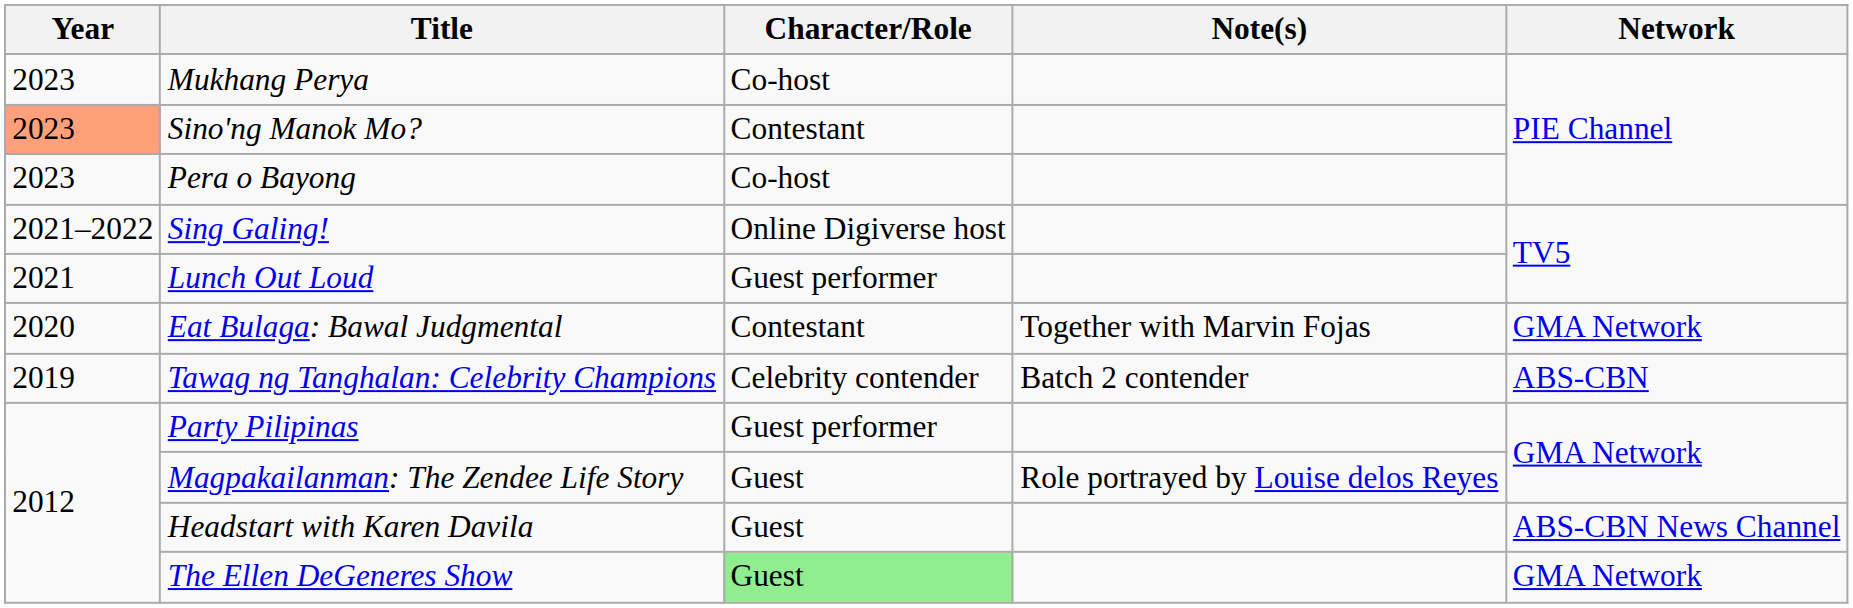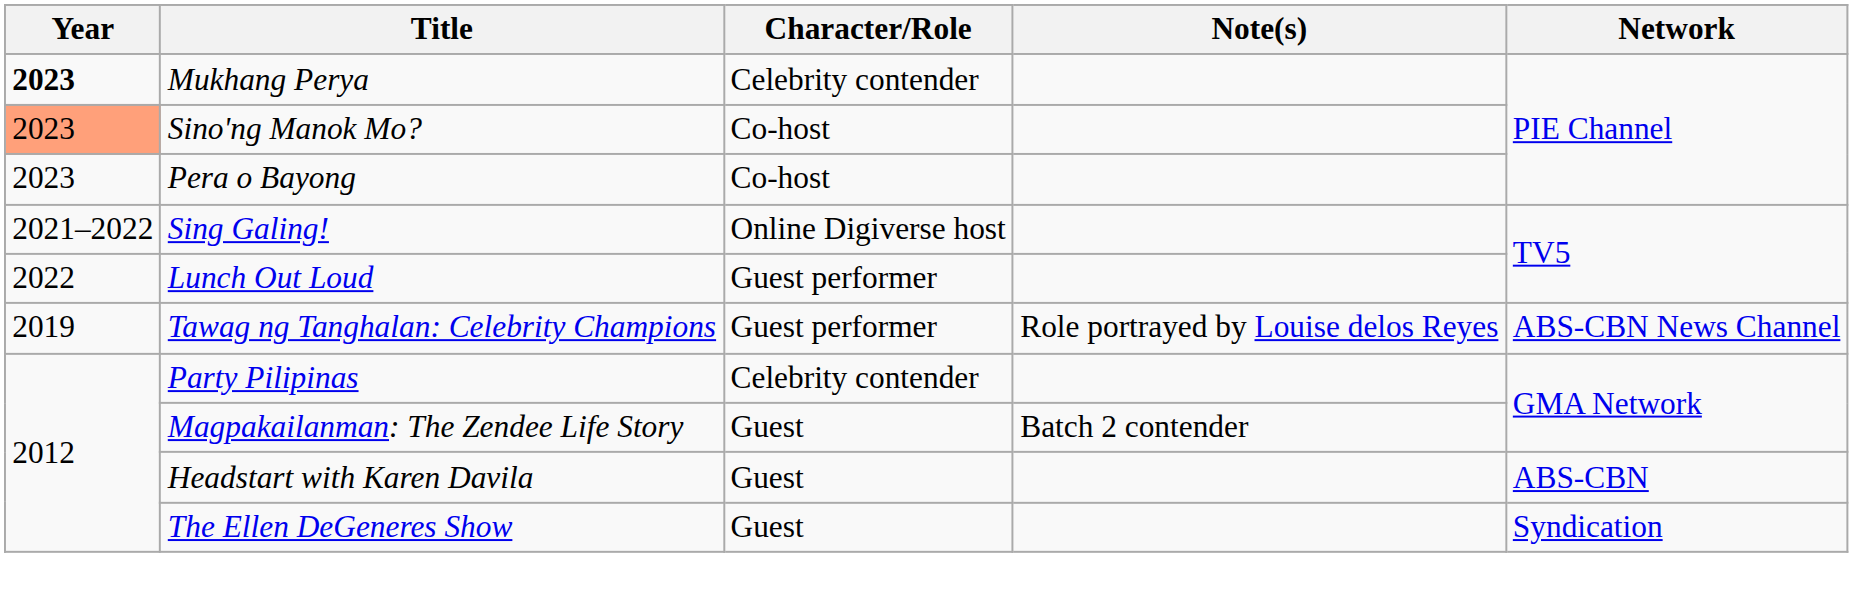 <table class="wikitable">
 <tr>
 <th>Year</th>
 <th>Title</th>
 <th>Character/Role</th>
 <th>Note(s)</th>
 <th>Network</th>
 </tr>
 <tr>
-<td>2023</td>
+<td><strong>2023</strong></td>
 <td><em>Mukhang Perya</em></td>
-<td>Co-host</td>
+<td>Celebrity contender</td>
 <td></td>
 <td rowspan="3"><a href='#'>PIE Channel</a></td>
 </tr>
 <tr>
 <td style="background: lightsalmon;">2023</td>
 <td><em>Sino'ng Manok Mo?</em></td>
-<td>Contestant</td>
+<td>Co-host</td>
 <td></td>
 </tr>
 <tr>
 <td>2023</td>
 <td><em>Pera o Bayong</em></td>
 <td>Co-host</td>
 <td></td>
 </tr>
 <tr>
 <td>2021–2022</td>
 <td><em><a href='#'>Sing Galing!</a></em></td>
 <td>Online Digiverse host</td>
 <td></td>
 <td rowspan="2"><a href='#'>TV5</a></td>
 </tr>
 <tr>
-<td>2021</td>
+<td>2022</td>
 <td><em><a href='#'>Lunch Out Loud</a></em></td>
 <td>Guest performer</td>
 <td></td>
 </tr>
 <tr>
-<td>2020</td>
-<td><em><a href='#'>Eat Bulaga</a>: Bawal Judgmental</em></td>
-<td>Contestant</td>
-<td>Together with Marvin Fojas</td>
-<td><a href='#'>GMA Network</a></td>
-</tr>
-<tr>
 <td>2019</td>
 <td><em><a href='#'>Tawag ng Tanghalan: Celebrity Champions</a></em></td>
-<td>Celebrity contender</td>
-<td>Batch 2 contender</td>
-<td><a href='#'>ABS-CBN</a></td>
+<td>Guest performer</td>
+<td>Role portrayed by <a href='#'>Louise delos Reyes</a></td>
+<td><a href='#'>ABS-CBN News Channel</a></td>
 </tr>
 <tr>
 <td rowspan="4">2012</td>
 <td><em><a href='#'>Party Pilipinas</a></em></td>
-<td>Guest performer</td>
+<td>Celebrity contender</td>
 <td></td>
 <td rowspan="2"><a href='#'>GMA Network</a></td>
 </tr>
 <tr>
 <td><em><a href='#'>Magpakailanman</a>: The Zendee Life Story</em></td>
 <td>Guest</td>
-<td>Role portrayed by <a href='#'>Louise delos Reyes</a></td>
+<td>Batch 2 contender</td>
 </tr>
 <tr>
 <td><em>Headstart with Karen Davila</em></td>
 <td>Guest</td>
 <td></td>
-<td><a href='#'>ABS-CBN News Channel</a></td>
+<td><a href='#'>ABS-CBN</a></td>
 </tr>
 <tr>
 <td><em><a href='#'>The Ellen DeGeneres Show</a></em></td>
-<td style="background: lightgreen;">Guest</td>
+<td>Guest</td>
 <td></td>
-<td><a href='#'>GMA Network</a></td>
+<td><a href='#'>Syndication</a></td>
 </tr>
 </table>
